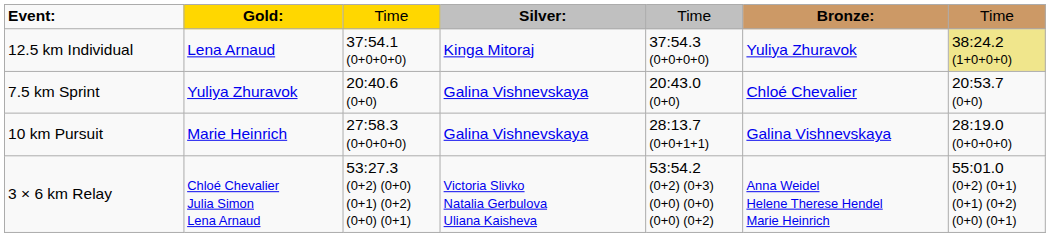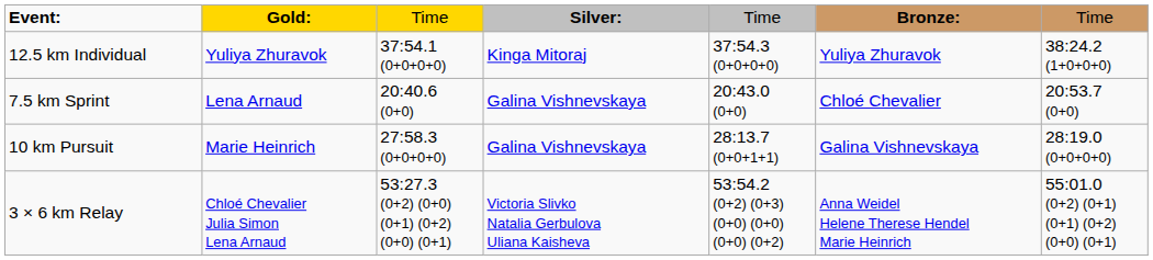 <table class="wikitable" width=85%>
 <tr>
 <td><strong>Event:</strong></td>
 <td style="text-align:center;background-color:gold;"><strong>Gold:</strong></td>
 <td style="text-align:center;background-color:gold;">Time</td>
 <td style="text-align:center;background-color:silver;"><strong>Silver:</strong></td>
 <td style="text-align:center;background-color:silver;">Time</td>
 <td style="text-align:center;background-color:#CC9966;"><strong>Bronze:</strong></td>
 <td style="text-align:center;background-color:#CC9966;">Time</td>
 </tr>
 <tr>
 <td>12.5 km Individual<br><em></em></td>
-<td><a href='#'>Lena Arnaud</a><br><small></small></td>
+<td><a href='#'>Yuliya Zhuravok</a><br><small></small></td>
 <td>37:54.1<br><small>(0+0+0+0)</small></td>
 <td><a href='#'>Kinga Mitoraj</a><br><small></small></td>
 <td>37:54.3<br><small>(0+0+0+0)</small></td>
 <td><a href='#'>Yuliya Zhuravok</a><br><small></small></td>
-<td style="background: khaki;">38:24.2<br><small>(1+0+0+0)</small></td>
+<td>38:24.2<br><small>(1+0+0+0)</small></td>
 </tr>
 <tr>
 <td>7.5 km Sprint<br><em></em></td>
-<td><a href='#'>Yuliya Zhuravok</a><br><small></small></td>
+<td><a href='#'>Lena Arnaud</a><br><small></small></td>
 <td>20:40.6<br><small>(0+0)</small></td>
 <td><a href='#'>Galina Vishnevskaya</a><br><small></small></td>
 <td>20:43.0<br><small>(0+0)</small></td>
 <td><a href='#'>Chloé Chevalier</a><br><small></small></td>
 <td>20:53.7<br><small>(0+0)</small></td>
 </tr>
 <tr>
 <td>10 km Pursuit<br><em></em></td>
 <td><a href='#'>Marie Heinrich</a><br><small></small></td>
 <td>27:58.3<br><small>(0+0+0+0)</small></td>
 <td><a href='#'>Galina Vishnevskaya</a><br><small></small></td>
 <td>28:13.7<br><small>(0+0+1+1)</small></td>
 <td><a href='#'>Galina Vishnevskaya</a><br><small></small></td>
 <td>28:19.0<br><small>(0+0+0+0)</small></td>
 </tr>
 <tr>
 <td>3 × 6 km Relay<br><em></em></td>
 <td>  <br><small><a href='#'>Chloé Chevalier</a><br><a href='#'>Julia Simon</a><br><a href='#'>Lena Arnaud</a></small></td>
 <td>53:27.3<br><small>(0+2) (0+0)<br>(0+1) (0+2)<br>(0+0) (0+1) </small></td>
 <td>  <br><small><a href='#'>Victoria Slivko</a><br><a href='#'>Natalia Gerbulova</a><br><a href='#'>Uliana Kaisheva</a></small></td>
 <td>53:54.2<br><small>(0+2) (0+3)<br>(0+0) (0+0)<br>(0+0) (0+2)  </small></td>
 <td>  <br><small><a href='#'>Anna Weidel</a><br><a href='#'>Helene Therese Hendel</a><br><a href='#'>Marie Heinrich</a></small></td>
 <td>55:01.0<br><small>(0+2) (0+1)<br>(0+1) (0+2)<br>(0+0) (0+1) </small></td>
 </tr>
 </table>
